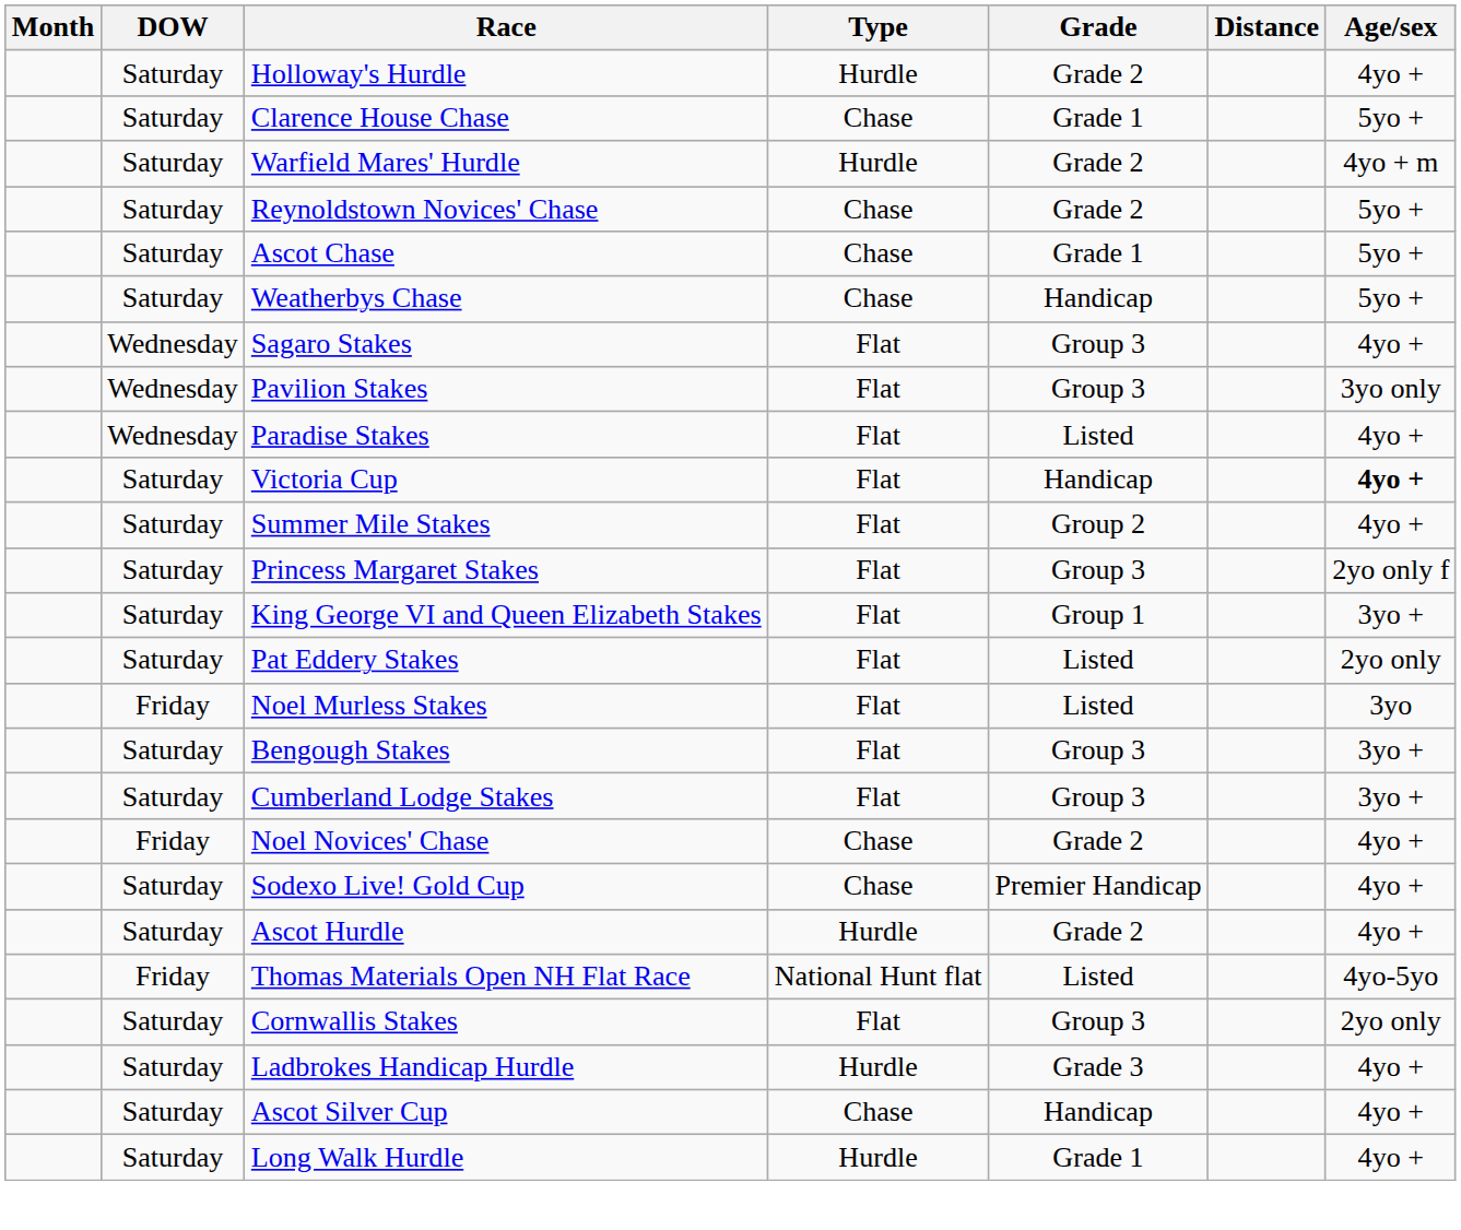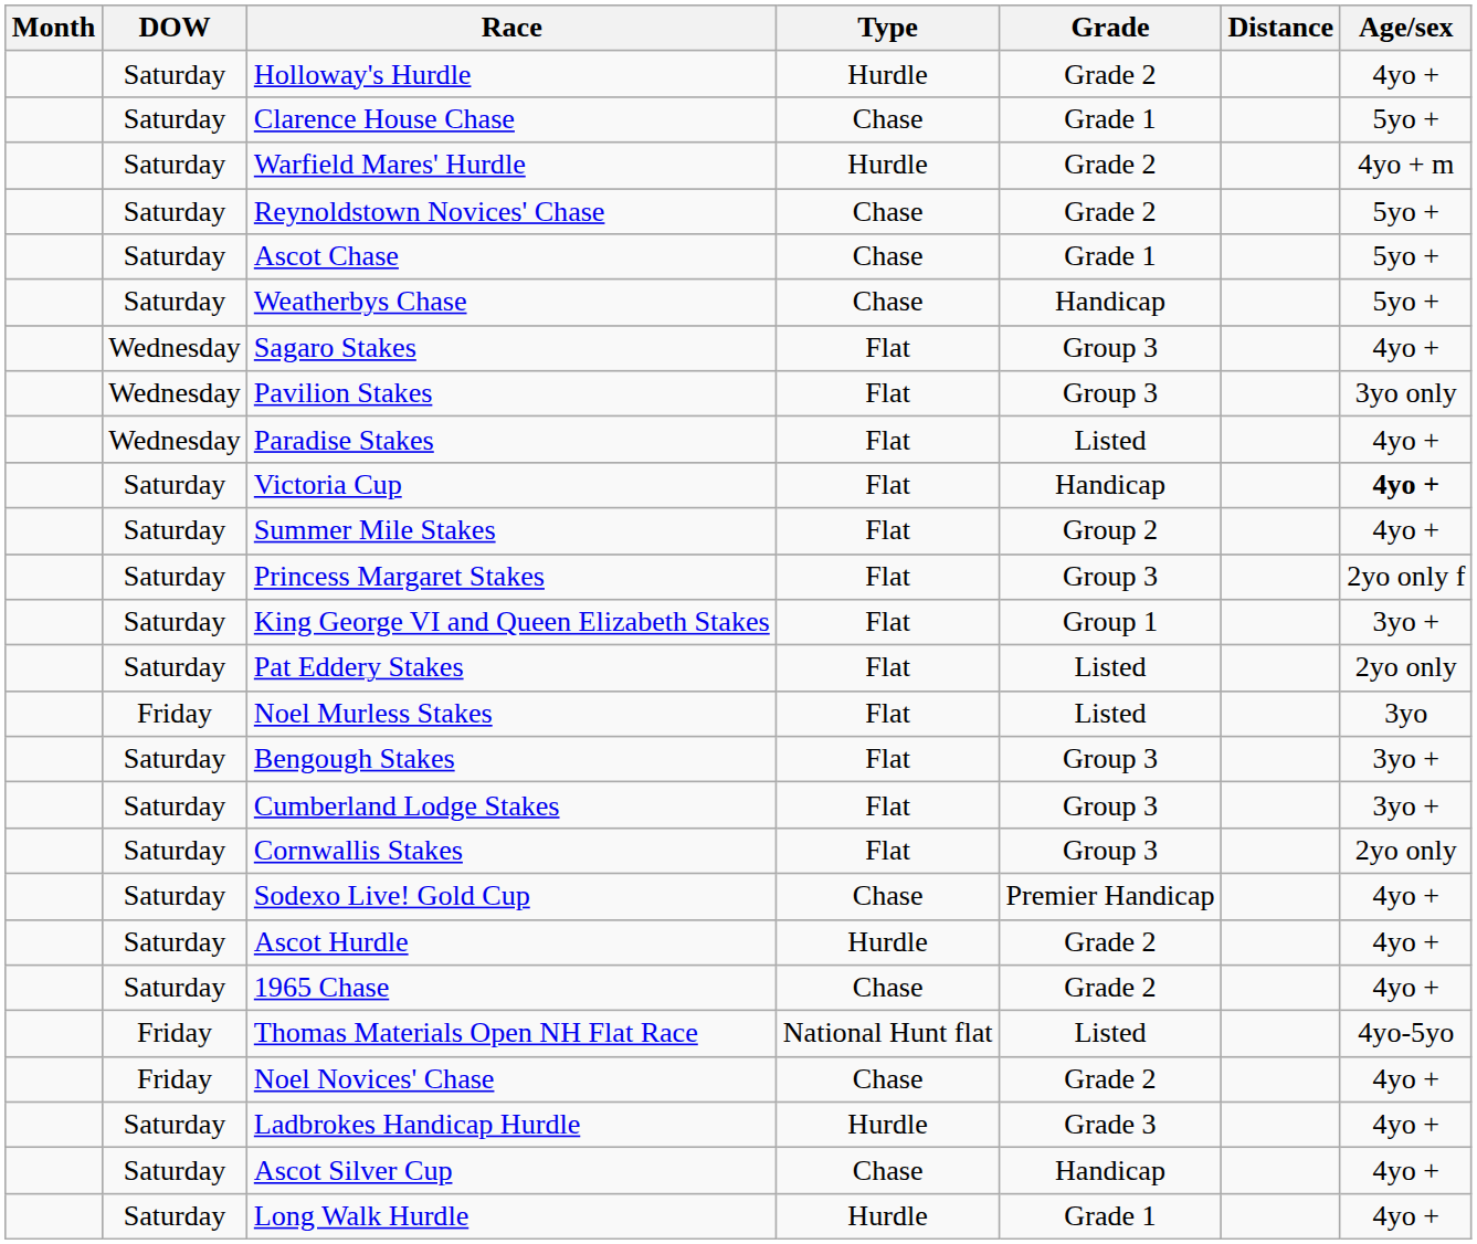 <table class="wikitable sortable">
 <tr>
 <th>Month</th>
 <th>DOW</th>
 <th>Race</th>
 <th>Type</th>
 <th>Grade</th>
 <th>Distance</th>
 <th>Age/sex</th>
 </tr>
 <tr>
 <td style="text-align:center"></td>
 <td style="text-align:center">Saturday</td>
 <td><a href='#'>Holloway's Hurdle</a></td>
 <td style="text-align:center">Hurdle</td>
 <td style="text-align:center">Grade 2</td>
 <td style="text-align:center"></td>
 <td style="text-align:center">4yo +</td>
 </tr>
 <tr>
 <td style="text-align:center"></td>
 <td style="text-align:center">Saturday</td>
 <td><a href='#'>Clarence House Chase</a></td>
 <td style="text-align:center">Chase</td>
 <td style="text-align:center">Grade 1</td>
 <td style="text-align:center"></td>
 <td style="text-align:center">5yo +</td>
 </tr>
 <tr>
 <td style="text-align:center"></td>
 <td style="text-align:center">Saturday</td>
 <td><a href='#'>Warfield Mares' Hurdle</a></td>
 <td style="text-align:center">Hurdle</td>
 <td style="text-align:center">Grade 2</td>
 <td style="text-align:center"></td>
 <td style="text-align:center">4yo + m</td>
 </tr>
 <tr>
 <td style="text-align:center"></td>
 <td style="text-align:center">Saturday</td>
 <td><a href='#'>Reynoldstown Novices' Chase</a></td>
 <td style="text-align:center">Chase</td>
 <td style="text-align:center">Grade 2</td>
 <td style="text-align:center"></td>
 <td style="text-align:center">5yo +</td>
 </tr>
 <tr>
 <td style="text-align:center"></td>
 <td style="text-align:center">Saturday</td>
 <td><a href='#'>Ascot Chase</a></td>
 <td style="text-align:center">Chase</td>
 <td style="text-align:center">Grade 1</td>
 <td style="text-align:center"></td>
 <td style="text-align:center">5yo +</td>
 </tr>
 <tr>
 <td style="text-align:center"></td>
 <td style="text-align:center">Saturday</td>
 <td><a href='#'>Weatherbys Chase</a></td>
 <td style="text-align:center">Chase</td>
 <td style="text-align:center">Handicap</td>
 <td style="text-align:center"></td>
 <td style="text-align:center">5yo +</td>
 </tr>
 <tr>
 <td style="text-align:center"></td>
 <td style="text-align:center">Wednesday</td>
 <td><a href='#'>Sagaro Stakes</a></td>
 <td style="text-align:center">Flat</td>
 <td style="text-align:center">Group 3</td>
 <td style="text-align:center"></td>
 <td style="text-align:center">4yo +</td>
 </tr>
 <tr>
 <td style="text-align:center"></td>
 <td style="text-align:center">Wednesday</td>
 <td><a href='#'>Pavilion Stakes</a></td>
 <td style="text-align:center">Flat</td>
 <td style="text-align:center">Group 3</td>
 <td style="text-align:center"></td>
 <td style="text-align:center">3yo only</td>
 </tr>
 <tr>
 <td style="text-align:center"></td>
 <td style="text-align:center">Wednesday</td>
 <td><a href='#'>Paradise Stakes</a></td>
 <td style="text-align:center">Flat</td>
 <td style="text-align:center">Listed</td>
 <td style="text-align:center"></td>
 <td style="text-align:center">4yo +</td>
 </tr>
 <tr>
 <td style="text-align:center"></td>
 <td style="text-align:center">Saturday</td>
 <td><a href='#'>Victoria Cup</a></td>
 <td style="text-align:center">Flat</td>
 <td style="text-align:center">Handicap</td>
 <td style="text-align:center"></td>
 <td style="text-align:center"><strong>4yo +</strong></td>
 </tr>
 <tr>
 <td style="text-align:center"></td>
 <td style="text-align:center">Saturday</td>
 <td><a href='#'>Summer Mile Stakes</a></td>
 <td style="text-align:center">Flat</td>
 <td style="text-align:center">Group 2</td>
 <td style="text-align:center"></td>
 <td style="text-align:center">4yo +</td>
 </tr>
 <tr>
 <td style="text-align:center"></td>
 <td style="text-align:center">Saturday</td>
 <td><a href='#'>Princess Margaret Stakes</a></td>
 <td style="text-align:center">Flat</td>
 <td style="text-align:center">Group 3</td>
 <td style="text-align:center"></td>
 <td style="text-align:center">2yo only f</td>
 </tr>
 <tr>
 <td style="text-align:center"></td>
 <td style="text-align:center">Saturday</td>
 <td><a href='#'>King George VI and Queen Elizabeth Stakes</a></td>
 <td style="text-align:center">Flat</td>
 <td style="text-align:center">Group 1</td>
 <td style="text-align:center"></td>
 <td style="text-align:center">3yo +</td>
 </tr>
 <tr>
 <td style="text-align:center"></td>
 <td style="text-align:center">Saturday</td>
 <td><a href='#'>Pat Eddery Stakes</a></td>
 <td style="text-align:center">Flat</td>
 <td style="text-align:center">Listed</td>
 <td style="text-align:center"></td>
 <td style="text-align:center">2yo only</td>
 </tr>
 <tr>
 <td style="text-align:center"></td>
 <td style="text-align:center">Friday</td>
 <td><a href='#'>Noel Murless Stakes</a></td>
 <td style="text-align:center">Flat</td>
 <td style="text-align:center">Listed</td>
 <td style="text-align:center"></td>
 <td style="text-align:center">3yo</td>
 </tr>
 <tr>
 <td style="text-align:center"></td>
 <td style="text-align:center">Saturday</td>
 <td><a href='#'>Bengough Stakes</a></td>
 <td style="text-align:center">Flat</td>
 <td style="text-align:center">Group 3</td>
 <td style="text-align:center"></td>
 <td style="text-align:center">3yo +</td>
 </tr>
 <tr>
 <td style="text-align:center"></td>
 <td style="text-align:center">Saturday</td>
 <td><a href='#'>Cumberland Lodge Stakes</a></td>
 <td style="text-align:center">Flat</td>
 <td style="text-align:center">Group 3</td>
 <td style="text-align:center"></td>
 <td style="text-align:center">3yo +</td>
 </tr>
 <tr>
 <td style="text-align:center"></td>
-<td style="text-align:center">Friday</td>
-<td><a href='#'>Noel Novices' Chase</a></td>
-<td style="text-align:center">Chase</td>
-<td style="text-align:center">Grade 2</td>
+<td style="text-align:center">Saturday</td>
+<td><a href='#'>Cornwallis Stakes</a></td>
+<td style="text-align:center">Flat</td>
+<td style="text-align:center">Group 3</td>
 <td style="text-align:center"></td>
-<td style="text-align:center">4yo +</td>
+<td style="text-align:center">2yo only</td>
 </tr>
 <tr>
 <td style="text-align:center"></td>
 <td style="text-align:center">Saturday</td>
 <td><a href='#'>Sodexo Live! Gold Cup</a></td>
 <td style="text-align:center">Chase</td>
 <td style="text-align:center">Premier Handicap</td>
 <td style="text-align:center"></td>
 <td style="text-align:center">4yo +</td>
 </tr>
 <tr>
 <td style="text-align:center"></td>
 <td style="text-align:center">Saturday</td>
 <td><a href='#'>Ascot Hurdle</a></td>
 <td style="text-align:center">Hurdle</td>
 <td style="text-align:center">Grade 2</td>
 <td style="text-align:center"></td>
 <td style="text-align:center">4yo +</td>
 </tr>
 <tr>
 <td style="text-align:center"></td>
+<td style="text-align:center">Saturday</td>
+<td><a href='#'>1965 Chase</a></td>
+<td style="text-align:center">Chase</td>
+<td style="text-align:center">Grade 2</td>
+<td style="text-align:center"></td>
+<td style="text-align:center">4yo +</td>
+</tr>
+<tr>
+<td style="text-align:center"></td>
 <td style="text-align:center">Friday</td>
 <td><a href='#'>Thomas Materials Open NH Flat Race</a></td>
 <td style="text-align:center">National Hunt flat</td>
 <td style="text-align:center">Listed</td>
 <td style="text-align:center"></td>
 <td style="text-align:center">4yo-5yo</td>
 </tr>
 <tr>
 <td style="text-align:center"></td>
-<td style="text-align:center">Saturday</td>
-<td><a href='#'>Cornwallis Stakes</a></td>
-<td style="text-align:center">Flat</td>
-<td style="text-align:center">Group 3</td>
+<td style="text-align:center">Friday</td>
+<td><a href='#'>Noel Novices' Chase</a></td>
+<td style="text-align:center">Chase</td>
+<td style="text-align:center">Grade 2</td>
 <td style="text-align:center"></td>
-<td style="text-align:center">2yo only</td>
+<td style="text-align:center">4yo +</td>
 </tr>
 <tr>
 <td style="text-align:center"></td>
 <td style="text-align:center">Saturday</td>
 <td><a href='#'>Ladbrokes Handicap Hurdle</a></td>
 <td style="text-align:center">Hurdle</td>
 <td style="text-align:center">Grade 3</td>
 <td style="text-align:center"></td>
 <td style="text-align:center">4yo +</td>
 </tr>
 <tr>
 <td style="text-align:center"></td>
 <td style="text-align:center">Saturday</td>
 <td><a href='#'>Ascot Silver Cup</a></td>
 <td style="text-align:center">Chase</td>
 <td style="text-align:center">Handicap</td>
 <td style="text-align:center"></td>
 <td style="text-align:center">4yo +</td>
 </tr>
 <tr>
 <td style="text-align:center"></td>
 <td style="text-align:center">Saturday</td>
 <td><a href='#'>Long Walk Hurdle</a></td>
 <td style="text-align:center">Hurdle</td>
 <td style="text-align:center">Grade 1</td>
 <td style="text-align:center"></td>
 <td style="text-align:center">4yo +</td>
 </tr>
 </table>
